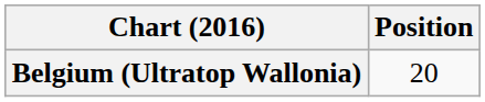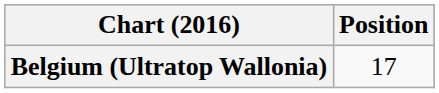 <table class="wikitable plainrowheaders" style="text-align:center;">
 <tr>
 <th>Chart (2016)</th>
 <th>Position</th>
 </tr>
 <tr>
 <th scope="row">Belgium (Ultratop Wallonia)</th>
-<td>20</td>
+<td>17</td>
 </tr>
 </table>
